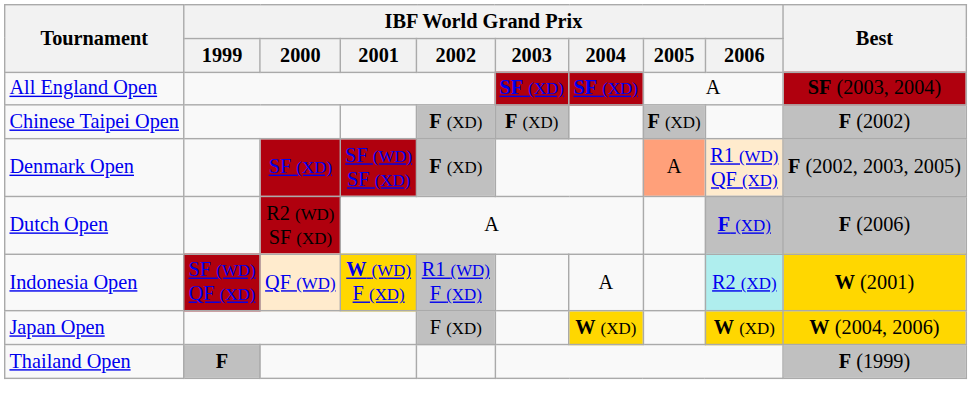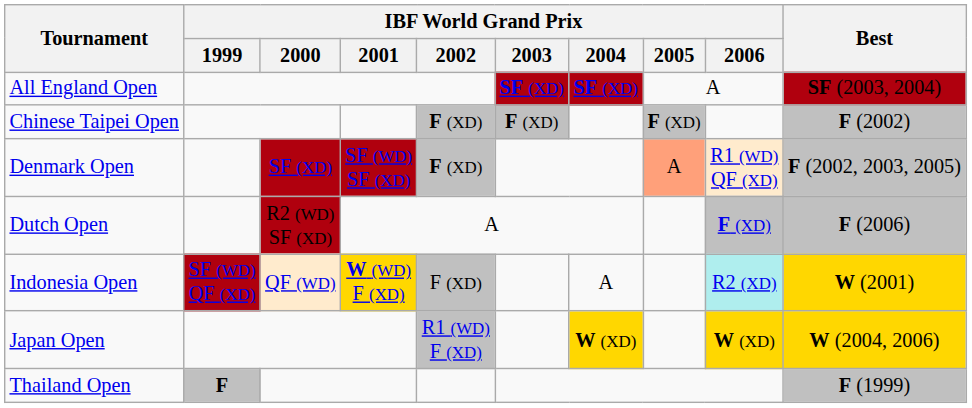 <table class="wikitable" style="font-size: 90%; text-align:center">
 <tr>
 <th rowspan="2">Tournament</th>
 <th colspan="8"><strong>IBF World Grand Prix</strong></th>
 <th rowspan="2">Best</th>
 </tr>
 <tr>
 <th>1999</th>
 <th>2000</th>
 <th>2001</th>
 <th>2002</th>
 <th>2003</th>
 <th>2004</th>
 <th>2005</th>
 <th>2006</th>
 </tr>
 <tr>
 <td align=left><a href='#'>All England Open</a></td>
 <td colspan="4"></td>
 <td bgcolor=Bronze><a href='#'><strong>SF</strong> <small>(XD)</small></a></td>
 <td bgcolor=Bronze><a href='#'><strong>SF</strong> <small>(XD)</small></a></td>
 <td colspan="2">A</td>
 <td bgcolor=Bronze><strong>SF</strong> (2003, 2004)</td>
 </tr>
 <tr>
 <td align=left><a href='#'>Chinese Taipei Open</a></td>
 <td colspan="2"></td>
 <td></td>
 <td bgcolor=Silver><strong>F</strong> <small>(XD)</small></td>
 <td bgcolor=Silver><strong>F</strong> <small>(XD)</small></td>
 <td></td>
 <td bgcolor=Silver><strong>F</strong> <small>(XD)</small></td>
 <td></td>
 <td bgcolor=Silver><strong>F</strong> (2002)</td>
 </tr>
 <tr>
 <td align=left><a href='#'>Denmark Open</a></td>
 <td></td>
 <td bgcolor=Bronze><a href='#'>SF <small>(XD)</small></a></td>
 <td bgcolor=Bronze><a href='#'>SF <small>(WD)</small></a> <br> <a href='#'>SF <small>(XD)</small></a></td>
 <td bgcolor=Silver><strong>F</strong> <small>(XD)</small></td>
 <td colspan="2"></td>
 <td style="background: lightsalmon;">A</td>
 <td bgcolor=FFEBCD><a href='#'>R1 <small>(WD)</small></a> <br> <a href='#'>QF <small>(XD)</small></a></td>
 <td bgcolor=Silver><strong>F</strong> (2002, 2003, 2005)</td>
 </tr>
 <tr>
 <td align=left><a href='#'>Dutch Open</a></td>
 <td></td>
 <td bgcolor=Bronze>R2 <small>(WD)</small> <br> SF <small>(XD)</small></td>
 <td colspan="4">A</td>
 <td></td>
 <td bgcolor=Silver><a href='#'><strong>F</strong> <small>(XD)</small></a></td>
 <td bgcolor=Silver><strong>F</strong> (2006)</td>
 </tr>
 <tr>
 <td align=left><a href='#'>Indonesia Open</a></td>
 <td bgcolor=Bronze><a href='#'>SF <small>(WD)</small></a> <br> <a href='#'>QF <small>(XD)</small></a></td>
 <td bgcolor=FFEBCD><a href='#'>QF <small>(WD)</small></a></td>
 <td bgcolor=Gold><a href='#'><strong>W</strong> <small>(WD)</small></a> <br> <a href='#'>F <small>(XD)</small></a></td>
-<td bgcolor=Silver><a href='#'>R1 <small>(WD)</small></a> <br> <a href='#'>F <small>(XD)</small></a></td>
+<td bgcolor=Silver>F <small>(XD)</small></td>
 <td></td>
 <td>A</td>
 <td></td>
 <td bgcolor=AFEEEE><a href='#'>R2 <small>(XD)</small></a></td>
 <td bgcolor=Gold><strong>W</strong> (2001)</td>
 </tr>
 <tr>
 <td align=left><a href='#'>Japan Open</a></td>
 <td colspan="3"></td>
-<td bgcolor=Silver>F <small>(XD)</small></td>
+<td bgcolor=Silver><a href='#'>R1 <small>(WD)</small></a> <br> <a href='#'>F <small>(XD)</small></a></td>
 <td></td>
 <td bgcolor=Gold><strong>W</strong> <small>(XD)</small></td>
 <td></td>
 <td bgcolor=Gold><strong>W</strong> <small>(XD)</small></td>
 <td bgcolor=Gold><strong>W</strong> (2004, 2006)</td>
 </tr>
 <tr>
 <td align=left><a href='#'>Thailand Open</a></td>
 <td bgcolor=Silver><strong>F</strong></td>
 <td colspan="2"></td>
 <td></td>
 <td colspan="4"></td>
 <td bgcolor=Silver><strong>F</strong> (1999)</td>
 </tr>
 </table>
